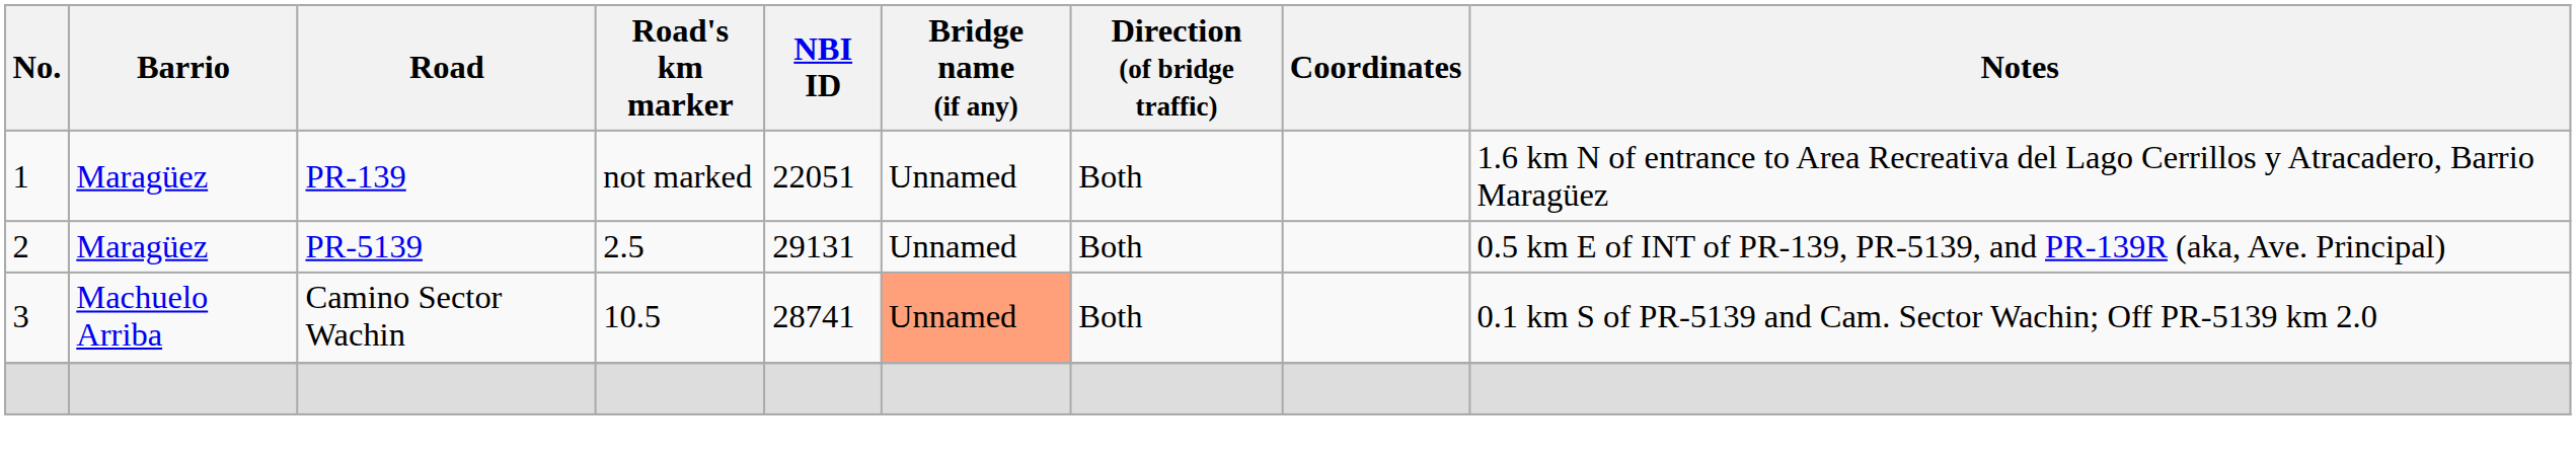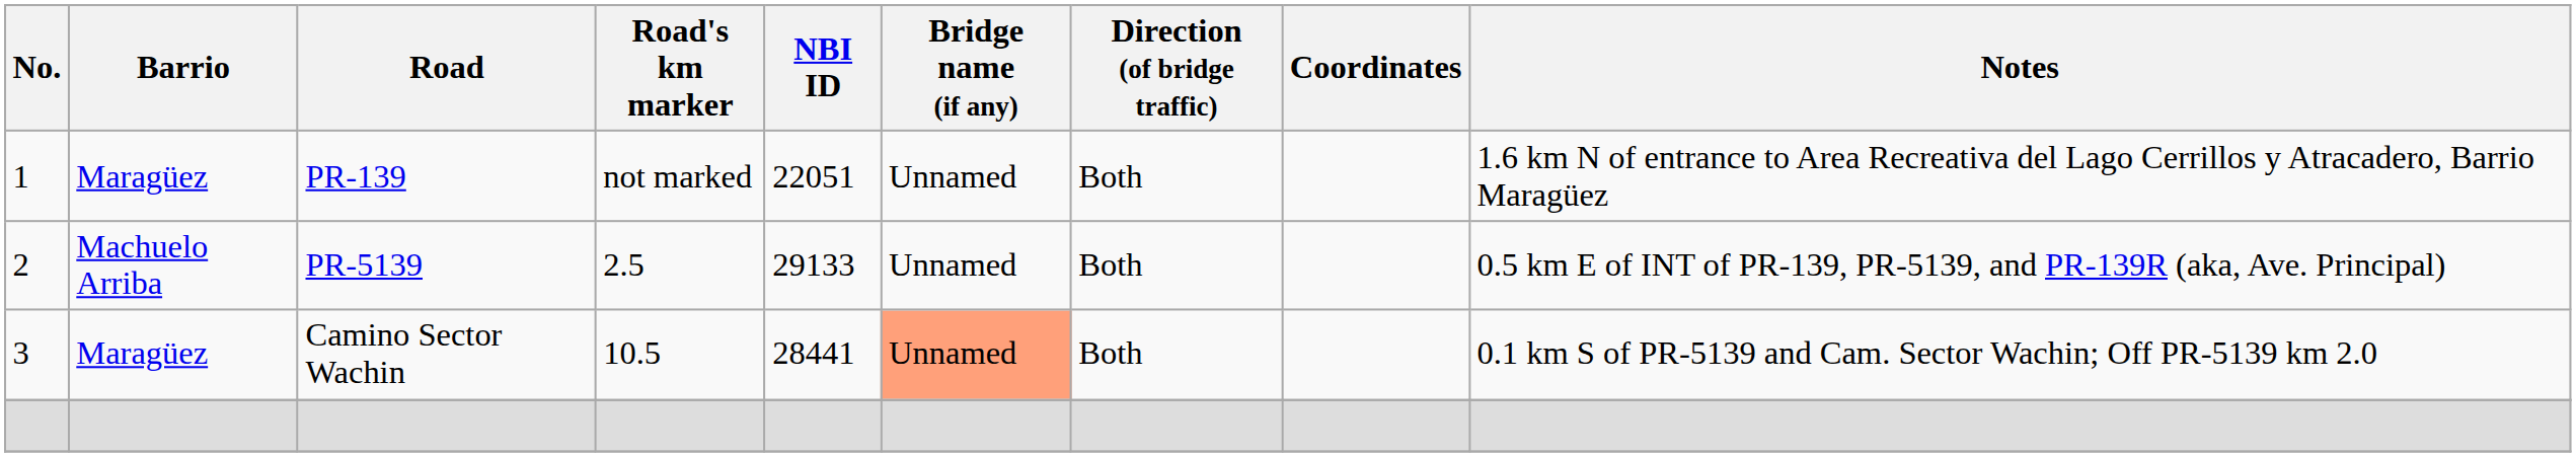 <table class="wikitable sortable">
 <tr>
 <th>No.</th>
 <th>Barrio</th>
 <th>Road</th>
 <th>Road's<br>km marker</th>
 <th><a href='#'>NBI</a> ID</th>
 <th>Bridge name <br><small>(if any)</small></th>
 <th>Direction <br><small>(of bridge traffic)</small></th>
 <th>Coordinates</th>
 <th>Notes</th>
 </tr>
 <tr>
 <td>1</td>
 <td><a href='#'>Maragüez</a></td>
 <td><a href='#'>PR-139</a></td>
 <td>not marked</td>
 <td>22051</td>
 <td>Unnamed</td>
 <td>Both</td>
 <td></td>
 <td>1.6 km N of entrance to Area Recreativa del Lago Cerrillos y Atracadero, Barrio Maragüez</td>
 </tr>
 <tr>
 <td>2</td>
-<td><a href='#'>Maragüez</a></td>
+<td><a href='#'>Machuelo Arriba</a></td>
 <td><a href='#'>PR-5139</a></td>
 <td>2.5</td>
-<td>29131</td>
+<td>29133</td>
 <td>Unnamed</td>
 <td>Both</td>
 <td></td>
 <td>0.5 km E of INT of PR-139, PR-5139, and <a href='#'>PR-139R</a> (aka, Ave. Principal)</td>
 </tr>
 <tr>
 <td>3</td>
-<td><a href='#'>Machuelo Arriba</a></td>
+<td><a href='#'>Maragüez</a></td>
 <td>Camino Sector Wachin</td>
 <td>10.5</td>
-<td>28741</td>
+<td>28441</td>
 <td style="background: lightsalmon;">Unnamed</td>
 <td>Both</td>
 <td></td>
 <td>0.1 km S of PR-5139 and Cam. Sector Wachin; Off PR-5139 km 2.0</td>
 </tr>
 <tr>
 </tr>
 <tr style="background: #DDDDDD;" class="sortbottom">
 <td> </td>
 <td></td>
 <td></td>
 <td></td>
 <td></td>
 <td></td>
 <td></td>
 <td></td>
 <td></td>
 </tr>
 <tr bgcolor=#ffffff class="sortbottom">
 </tr>
 </table>
